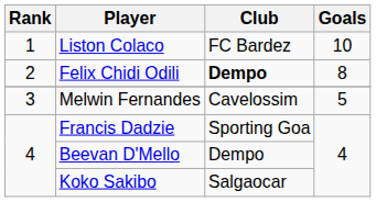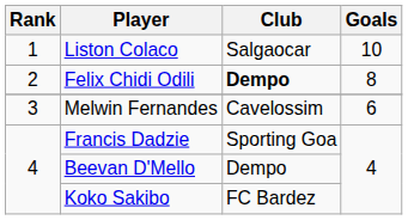 <table class="wikitable" style="text-align:center">
 <tr>
 <th>Rank</th>
 <th>Player</th>
 <th>Club</th>
 <th>Goals</th>
 </tr>
 <tr>
 <td>1</td>
 <td align="left"> <a href='#'>Liston Colaco</a></td>
-<td align="left">FC Bardez</td>
+<td align="left">Salgaocar</td>
 <td>10</td>
 </tr>
 <tr>
 <td>2</td>
 <td align="left"> <a href='#'>Felix Chidi Odili</a></td>
 <td align="left"><strong>Dempo</strong></td>
 <td>8</td>
 </tr>
 <tr>
 </tr>
 <tr>
 <td rowspan="1">3</td>
 <td align="left"> Melwin Fernandes</td>
 <td align="left">Cavelossim</td>
-<td rowspan="1">5</td>
+<td rowspan="1">6</td>
 </tr>
 <tr>
 <td rowspan="3">4</td>
 <td align="left"> <a href='#'>Francis Dadzie</a></td>
 <td align="left">Sporting Goa</td>
 <td rowspan="3">4</td>
 </tr>
 <tr>
 <td align="left"> <a href='#'>Beevan D'Mello</a></td>
 <td align="left">Dempo</td>
 </tr>
 <tr>
 <td align="left"> <a href='#'>Koko Sakibo</a></td>
-<td align="left">Salgaocar</td>
+<td align="left">FC Bardez</td>
 </tr>
 </table>
